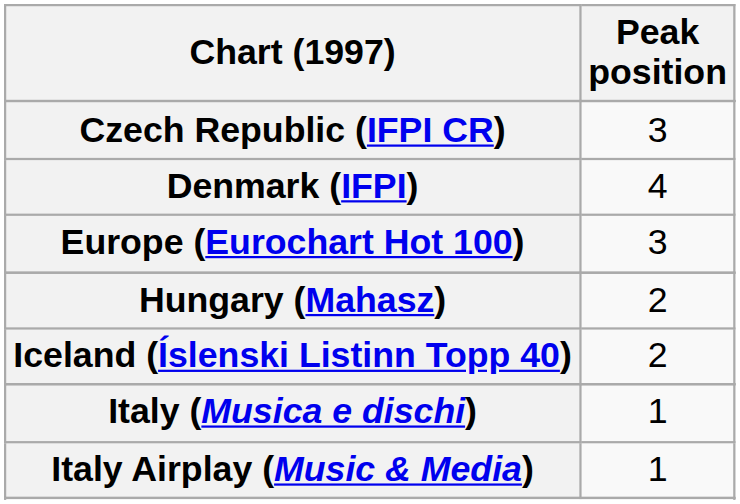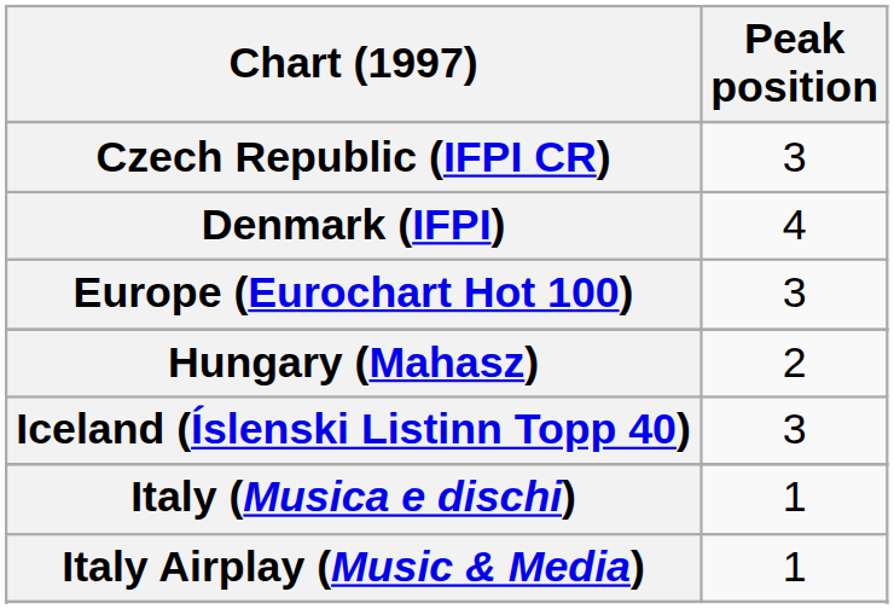 <table class="wikitable sortable plainrowheaders" style="text-align:center">
 <tr>
 <th>Chart (1997)</th>
 <th>Peak<br>position</th>
 </tr>
 <tr>
 </tr>
 <tr>
 </tr>
 <tr>
 </tr>
 <tr>
 </tr>
 <tr>
 </tr>
 <tr>
 </tr>
 <tr>
 </tr>
 <tr>
 <th scope="row">Czech Republic (<a href='#'>IFPI CR</a>)</th>
 <td>3</td>
 </tr>
 <tr>
 <th scope="row">Denmark (<a href='#'>IFPI</a>)</th>
 <td>4</td>
 </tr>
 <tr>
 <th scope="row">Europe (<a href='#'>Eurochart Hot 100</a>)</th>
 <td>3</td>
 </tr>
 <tr>
 </tr>
 <tr>
 </tr>
 <tr>
 </tr>
 <tr>
 <th scope="row">Hungary (<a href='#'>Mahasz</a>)</th>
 <td>2</td>
 </tr>
 <tr>
 <th scope="row">Iceland (<a href='#'>Íslenski Listinn Topp 40</a>)</th>
-<td>2</td>
+<td>3</td>
 </tr>
 <tr>
 </tr>
 <tr>
 <th scope="row">Italy (<em><a href='#'>Musica e dischi</a></em>)</th>
 <td>1</td>
 </tr>
 <tr>
 <th scope="row">Italy Airplay (<em><a href='#'>Music & Media</a></em>)</th>
 <td>1</td>
 </tr>
 <tr>
 </tr>
 <tr>
 </tr>
 <tr>
 </tr>
 <tr>
 </tr>
 <tr>
 </tr>
 <tr>
 </tr>
 <tr>
 </tr>
 <tr>
 </tr>
 <tr>
 </tr>
 <tr>
 </tr>
 <tr>
 </tr>
 <tr>
 </tr>
 <tr>
 </tr>
 <tr>
 </tr>
 <tr>
 </tr>
 </table>
